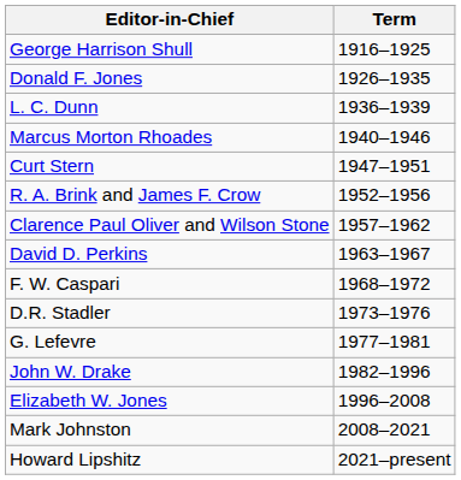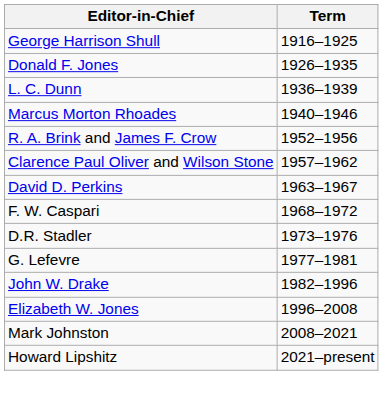 <table class="wikitable">
 <tr>
 <th>Editor-in-Chief</th>
 <th>Term</th>
 </tr>
 <tr>
 <td><a href='#'>George Harrison Shull</a></td>
 <td>1916–1925</td>
 </tr>
 <tr>
 <td><a href='#'>Donald F. Jones</a></td>
 <td>1926–1935</td>
 </tr>
 <tr>
 <td><a href='#'>L. C. Dunn</a></td>
 <td>1936–1939</td>
 </tr>
 <tr>
 <td><a href='#'>Marcus Morton Rhoades</a></td>
 <td>1940–1946</td>
-</tr>
-<tr>
-<td><a href='#'>Curt Stern</a></td>
-<td>1947–1951</td>
 </tr>
 <tr>
 <td><a href='#'>R. A. Brink</a> and <a href='#'>James F. Crow</a></td>
 <td>1952–1956</td>
 </tr>
 <tr>
 <td><a href='#'>Clarence Paul Oliver</a> and <a href='#'>Wilson Stone</a></td>
 <td>1957–1962</td>
 </tr>
 <tr>
 <td><a href='#'>David D. Perkins</a></td>
 <td>1963–1967</td>
 </tr>
 <tr>
 <td>F. W. Caspari</td>
 <td>1968–1972</td>
 </tr>
 <tr>
 <td>D.R. Stadler</td>
 <td>1973–1976</td>
 </tr>
 <tr>
 <td>G. Lefevre</td>
 <td>1977–1981</td>
 </tr>
 <tr>
 <td><a href='#'>John W. Drake</a></td>
 <td>1982–1996</td>
 </tr>
 <tr>
 <td><a href='#'>Elizabeth W. Jones</a></td>
 <td>1996–2008</td>
 </tr>
 <tr>
 <td>Mark Johnston</td>
 <td>2008–2021</td>
 </tr>
 <tr>
 <td>Howard Lipshitz</td>
 <td>2021–present</td>
 </tr>
 </table>
